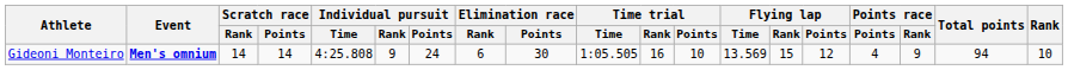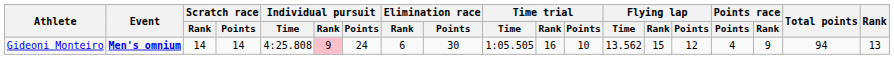 <table class="wikitable" style="font-size:90%">
 <tr>
 <th rowspan="2">Athlete</th>
 <th rowspan="2">Event</th>
 <th colspan=2>Scratch race</th>
 <th colspan=3>Individual pursuit</th>
 <th colspan=2>Elimination race</th>
 <th colspan=3>Time trial</th>
 <th colspan=3>Flying lap</th>
 <th colspan=2>Points race</th>
 <th rowspan=2>Total points</th>
 <th rowspan=2>Rank</th>
 </tr>
 <tr style="font-size:95%">
 <th>Rank</th>
 <th>Points</th>
 <th>Time</th>
 <th>Rank</th>
 <th>Points</th>
 <th>Rank</th>
 <th>Points</th>
 <th>Time</th>
 <th>Rank</th>
 <th>Points</th>
 <th>Time</th>
 <th>Rank</th>
 <th>Points</th>
 <th>Points</th>
 <th>Rank</th>
 </tr>
 <tr align=center>
 <td align=left><a href='#'>Gideoni Monteiro</a></td>
 <td align=left><strong><a href='#'>Men's omnium</a></strong></td>
 <td>14</td>
 <td>14</td>
 <td>4:25.808</td>
-<td>9</td>
+<td style="background: pink;">9</td>
 <td>24</td>
 <td>6</td>
 <td>30</td>
 <td>1:05.505</td>
 <td>16</td>
 <td>10</td>
-<td>13.569</td>
+<td>13.562</td>
 <td>15</td>
 <td>12</td>
 <td>4</td>
 <td>9</td>
 <td>94</td>
-<td>10</td>
+<td>13</td>
 </tr>
 </table>
